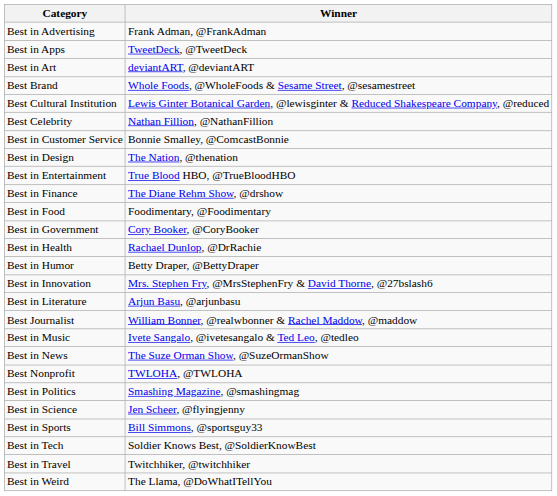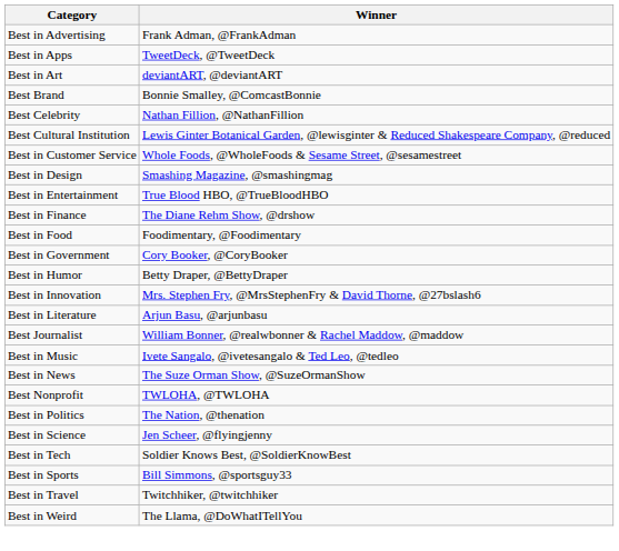 <table class="wikitable sortable">
 <tr>
 <th>Category</th>
 <th>Winner</th>
 </tr>
 <tr>
 <td>Best in Advertising</td>
 <td>Frank Adman, @FrankAdman</td>
 </tr>
 <tr>
 <td>Best in Apps</td>
 <td><a href='#'>TweetDeck</a>, @TweetDeck</td>
 </tr>
 <tr>
 <td>Best in Art</td>
 <td><a href='#'>deviantART</a>, @deviantART</td>
 </tr>
 <tr>
 <td>Best Brand</td>
-<td><a href='#'>Whole Foods</a>, @WholeFoods & <a href='#'>Sesame Street</a>, @sesamestreet</td>
+<td>Bonnie Smalley, @ComcastBonnie</td>
+</tr>
+<tr>
+<td>Best Celebrity</td>
+<td><a href='#'>Nathan Fillion</a>, @NathanFillion</td>
 </tr>
 <tr>
 <td>Best Cultural Institution</td>
 <td><a href='#'>Lewis Ginter Botanical Garden</a>, @lewisginter & <a href='#'>Reduced Shakespeare Company</a>, @reduced</td>
 </tr>
 <tr>
-<td>Best Celebrity</td>
-<td><a href='#'>Nathan Fillion</a>, @NathanFillion</td>
-</tr>
-<tr>
 <td>Best in Customer Service</td>
-<td>Bonnie Smalley, @ComcastBonnie</td>
+<td><a href='#'>Whole Foods</a>, @WholeFoods & <a href='#'>Sesame Street</a>, @sesamestreet</td>
 </tr>
 <tr>
 <td>Best in Design</td>
-<td><a href='#'>The Nation</a>, @thenation</td>
+<td><a href='#'>Smashing Magazine</a>, @smashingmag</td>
 </tr>
 <tr>
 <td>Best in Entertainment</td>
 <td><a href='#'>True Blood</a> HBO, @TrueBloodHBO</td>
 </tr>
 <tr>
 <td>Best in Finance</td>
 <td><a href='#'>The Diane Rehm Show</a>, @drshow</td>
 </tr>
 <tr>
 <td>Best in Food</td>
 <td>Foodimentary, @Foodimentary</td>
 </tr>
 <tr>
 <td>Best in Government</td>
 <td><a href='#'>Cory Booker</a>, @CoryBooker</td>
-</tr>
-<tr>
-<td>Best in Health</td>
-<td><a href='#'>Rachael Dunlop</a>, @DrRachie</td>
 </tr>
 <tr>
 <td>Best in Humor</td>
 <td>Betty Draper, @BettyDraper</td>
 </tr>
 <tr>
 <td>Best in Innovation</td>
 <td><a href='#'>Mrs. Stephen Fry</a>, @MrsStephenFry & <a href='#'>David Thorne</a>, @27bslash6</td>
 </tr>
 <tr>
 <td>Best in Literature</td>
 <td><a href='#'>Arjun Basu</a>, @arjunbasu</td>
 </tr>
 <tr>
 <td>Best Journalist</td>
 <td><a href='#'>William Bonner</a>, @realwbonner & <a href='#'>Rachel Maddow</a>, @maddow</td>
 </tr>
 <tr>
 <td>Best in Music</td>
 <td><a href='#'>Ivete Sangalo</a>, @ivetesangalo & <a href='#'>Ted Leo</a>, @tedleo</td>
 </tr>
 <tr>
 <td>Best in News</td>
 <td><a href='#'>The Suze Orman Show</a>, @SuzeOrmanShow</td>
 </tr>
 <tr>
 <td>Best Nonprofit</td>
 <td><a href='#'>TWLOHA</a>, @TWLOHA</td>
 </tr>
 <tr>
 <td>Best in Politics</td>
-<td><a href='#'>Smashing Magazine</a>, @smashingmag</td>
+<td><a href='#'>The Nation</a>, @thenation</td>
 </tr>
 <tr>
 <td>Best in Science</td>
 <td><a href='#'>Jen Scheer</a>, @flyingjenny</td>
 </tr>
 <tr>
+<td>Best in Tech</td>
+<td>Soldier Knows Best, @SoldierKnowBest</td>
+</tr>
+<tr>
 <td>Best in Sports</td>
 <td><a href='#'>Bill Simmons</a>, @sportsguy33</td>
-</tr>
-<tr>
-<td>Best in Tech</td>
-<td>Soldier Knows Best, @SoldierKnowBest</td>
 </tr>
 <tr>
 <td>Best in Travel</td>
 <td>Twitchhiker, @twitchhiker</td>
 </tr>
 <tr>
 <td>Best in Weird</td>
 <td>The Llama, @DoWhatITellYou</td>
 </tr>
 </table>
